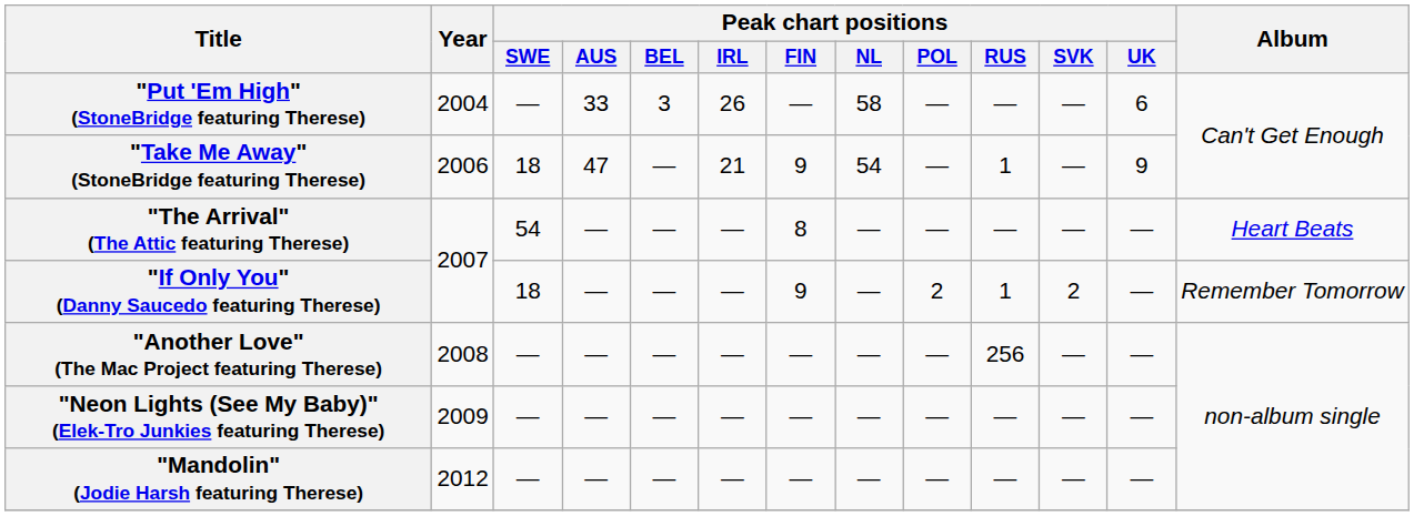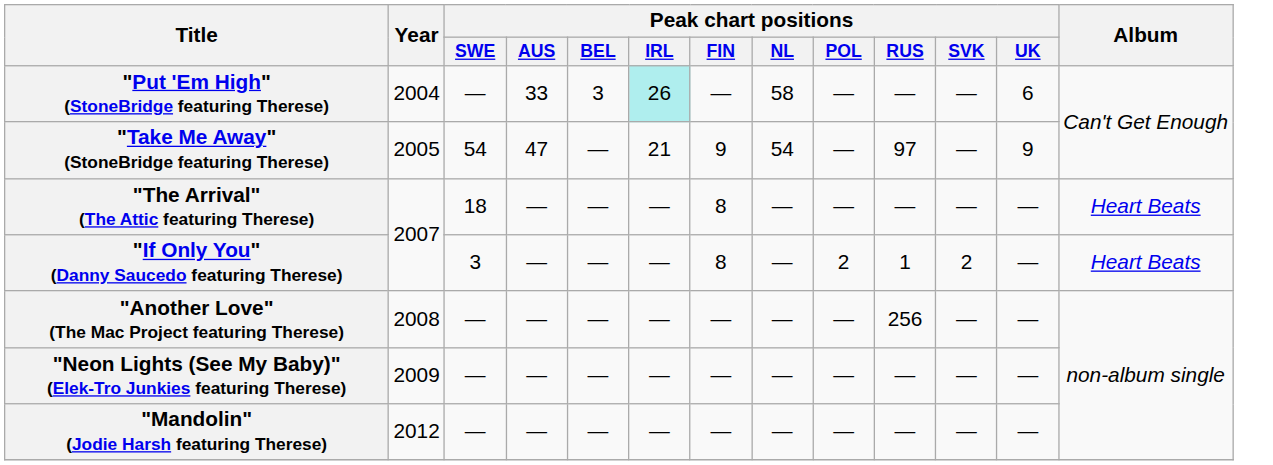 <table class="wikitable plainrowheaders" style="text-align:center;" border="1">
 <tr>
 <th scope="col" rowspan="2" style="width:18em;">Title</th>
 <th scope="col" rowspan="2">Year</th>
 <th scope="col" colspan="10">Peak chart positions</th>
 <th scope="col" rowspan="2">Album</th>
 </tr>
 <tr>
 <th scope="col" style="width:3em;font-size:85%;"><a href='#'>SWE</a><br></th>
 <th scope="col" style="width:3em;font-size:85%;"><a href='#'>AUS</a><br></th>
 <th scope="col" style="width:3em;font-size:85%;"><a href='#'>BEL</a><br></th>
 <th scope="col" style="width:3em;font-size:85%;"><a href='#'>IRL</a><br></th>
 <th scope="col" style="width:3em;font-size:85%;"><a href='#'>FIN</a><br></th>
 <th scope="col" style="width:3em;font-size:85%;"><a href='#'>NL</a><br></th>
 <th scope="col" style="width:3em;font-size:85%;"><a href='#'>POL</a><br></th>
 <th scope="col" style="width:3em;font-size:85%;"><a href='#'>RUS</a><br></th>
 <th scope="col" style="width:3em;font-size:85%;"><a href='#'>SVK</a><br></th>
 <th scope="col" style="width:3em;font-size:85%;"><a href='#'>UK</a><br></th>
 </tr>
 <tr>
 <th scope="row">"<a href='#'>Put 'Em High</a>" <br><small>(<a href='#'>StoneBridge</a> featuring Therese)</small></th>
 <td>2004</td>
 <td>—</td>
 <td>33</td>
 <td>3</td>
-<td>26</td>
+<td style="background: paleturquoise;">26</td>
 <td>—</td>
 <td>58</td>
 <td>—</td>
 <td>—</td>
 <td>—</td>
 <td>6</td>
 <td align="center" rowspan=2><em>Can't Get Enough</em></td>
 </tr>
 <tr>
 <th scope="row">"<a href='#'>Take Me Away</a>" <br><small>(StoneBridge featuring Therese)</small></th>
-<td>2006</td>
-<td>18</td>
+<td>2005</td>
+<td>54</td>
 <td>47</td>
 <td>—</td>
 <td>21</td>
 <td>9</td>
 <td>54</td>
 <td>—</td>
-<td>1</td>
+<td>97</td>
 <td>—</td>
 <td>9</td>
 </tr>
 <tr>
 <th scope="row">"The Arrival" <br><small>(<a href='#'>The Attic</a> featuring Therese)</small></th>
 <td rowspan="2">2007</td>
-<td>54</td>
+<td>18</td>
 <td>—</td>
 <td>—</td>
 <td>—</td>
 <td>8</td>
 <td>—</td>
 <td>—</td>
 <td>—</td>
 <td>—</td>
 <td>—</td>
 <td align="center" rowspan=1><em><a href='#'>Heart Beats</a></em></td>
 </tr>
 <tr>
 <th scope="row">"<a href='#'>If Only You</a>" <br><small>(<a href='#'>Danny Saucedo</a> featuring Therese)</small></th>
-<td>18</td>
+<td>3</td>
 <td>—</td>
 <td>—</td>
 <td>—</td>
-<td>9</td>
+<td>8</td>
 <td>—</td>
 <td>2</td>
 <td>1</td>
 <td>2</td>
 <td>—</td>
-<td align="center" rowspan=1><em>Remember Tomorrow</em></td>
+<td align="center" rowspan=1><em><a href='#'>Heart Beats</a></em></td>
 </tr>
 <tr>
 <th scope="row">"Another Love" <br><small>(The Mac Project featuring Therese)</small></th>
 <td>2008</td>
 <td>—</td>
 <td>—</td>
 <td>—</td>
 <td>—</td>
 <td>—</td>
 <td>—</td>
 <td>—</td>
 <td>256</td>
 <td>—</td>
 <td>—</td>
 <td align="center" rowspan=3><em>non-album single</em></td>
 </tr>
 <tr>
 <th scope="row">"Neon Lights (See My Baby)" <br><small>(<a href='#'>Elek-Tro Junkies</a> featuring Therese)</small></th>
 <td>2009</td>
 <td>—</td>
 <td>—</td>
 <td>—</td>
 <td>—</td>
 <td>—</td>
 <td>—</td>
 <td>—</td>
 <td>—</td>
 <td>—</td>
 <td>—</td>
 </tr>
 <tr>
 <th scope="row">"Mandolin" <br><small>(<a href='#'>Jodie Harsh</a> featuring Therese)</small></th>
 <td>2012</td>
 <td>—</td>
 <td>—</td>
 <td>—</td>
 <td>—</td>
 <td>—</td>
 <td>—</td>
 <td>—</td>
 <td>—</td>
 <td>—</td>
 <td>—</td>
 </tr>
 <tr>
 </tr>
 </table>
